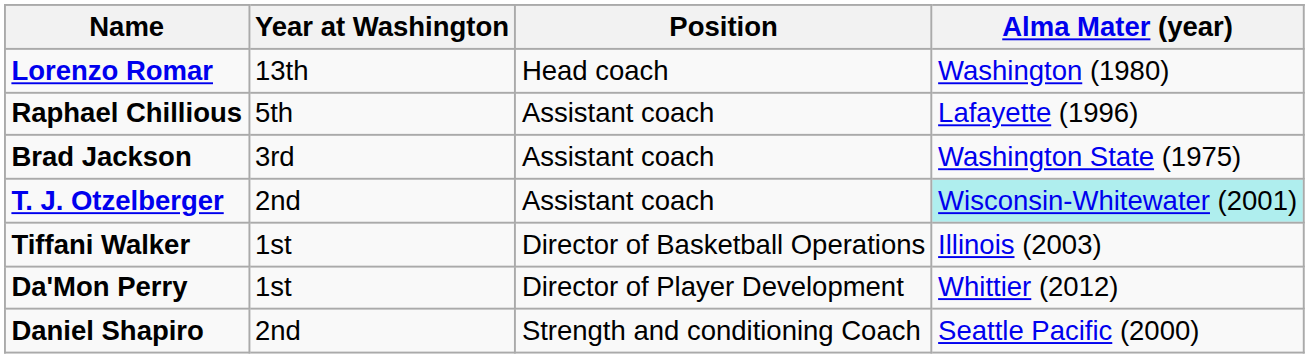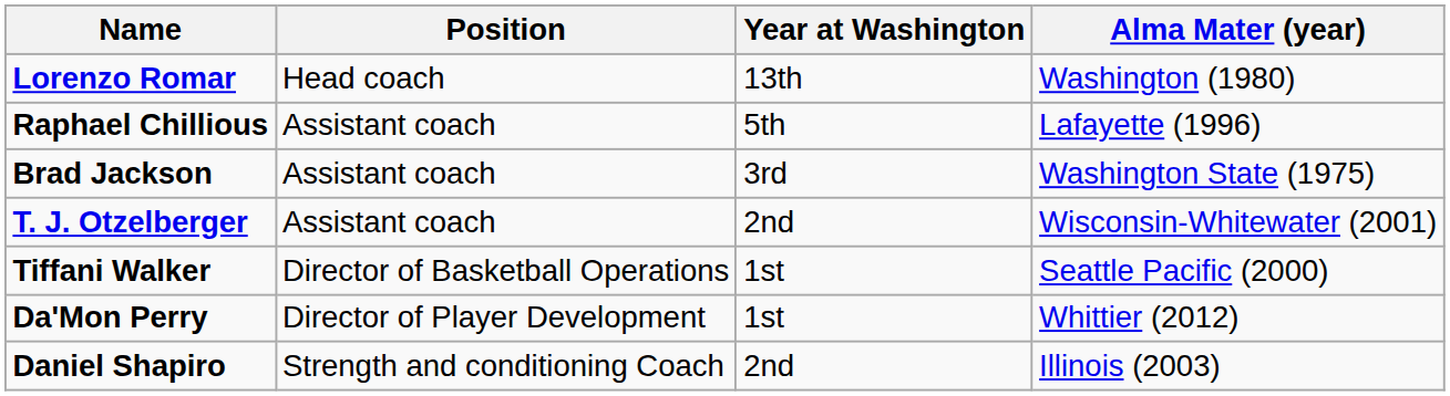 <table class="wikitable" style="white-space:nowrap; font-size:90%;">
 <tr>
 <th>Name</th>
+<th>Position</th>
 <th>Year at Washington</th>
-<th>Position</th>
 <th><a href='#'>Alma Mater</a> (year)</th>
 </tr>
 <tr>
 <td><strong><a href='#'>Lorenzo Romar</a></strong></td>
+<td>Head coach</td>
 <td>13th</td>
-<td>Head coach</td>
 <td><a href='#'>Washington</a> (1980)</td>
 </tr>
 <tr>
 <td><strong>Raphael Chillious</strong></td>
+<td>Assistant coach</td>
 <td>5th</td>
-<td>Assistant coach</td>
 <td><a href='#'>Lafayette</a> (1996)</td>
 </tr>
 <tr>
 <td><strong>Brad Jackson</strong></td>
+<td>Assistant coach</td>
 <td>3rd</td>
-<td>Assistant coach</td>
 <td><a href='#'>Washington State</a> (1975)</td>
 </tr>
 <tr>
 <td><strong><a href='#'>T. J. Otzelberger</a></strong></td>
+<td>Assistant coach</td>
 <td>2nd</td>
-<td>Assistant coach</td>
-<td style="background: paleturquoise;"><a href='#'>Wisconsin-Whitewater</a> (2001)</td>
+<td><a href='#'>Wisconsin-Whitewater</a> (2001)</td>
 </tr>
 <tr>
 <td><strong>Tiffani Walker</strong></td>
+<td>Director of Basketball Operations</td>
 <td>1st</td>
-<td>Director of Basketball Operations</td>
-<td><a href='#'>Illinois</a> (2003)</td>
+<td><a href='#'>Seattle Pacific</a> (2000)</td>
 </tr>
 <tr>
 <td><strong>Da'Mon Perry</strong></td>
+<td>Director of Player Development</td>
 <td>1st</td>
-<td>Director of Player Development</td>
 <td><a href='#'>Whittier</a> (2012)</td>
 </tr>
 <tr>
 <td><strong>Daniel Shapiro</strong></td>
+<td>Strength and conditioning Coach</td>
 <td>2nd</td>
-<td>Strength and conditioning Coach</td>
-<td><a href='#'>Seattle Pacific</a> (2000)</td>
+<td><a href='#'>Illinois</a> (2003)</td>
 </tr>
 </table>
